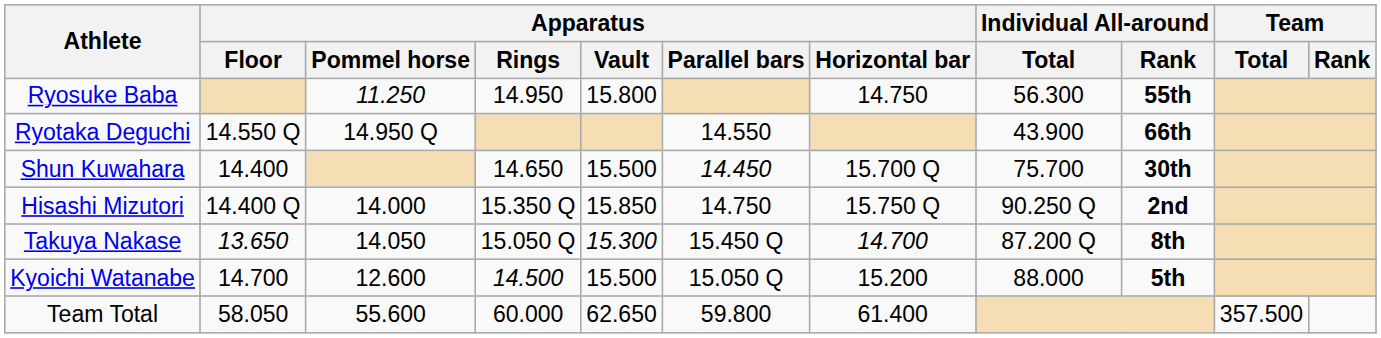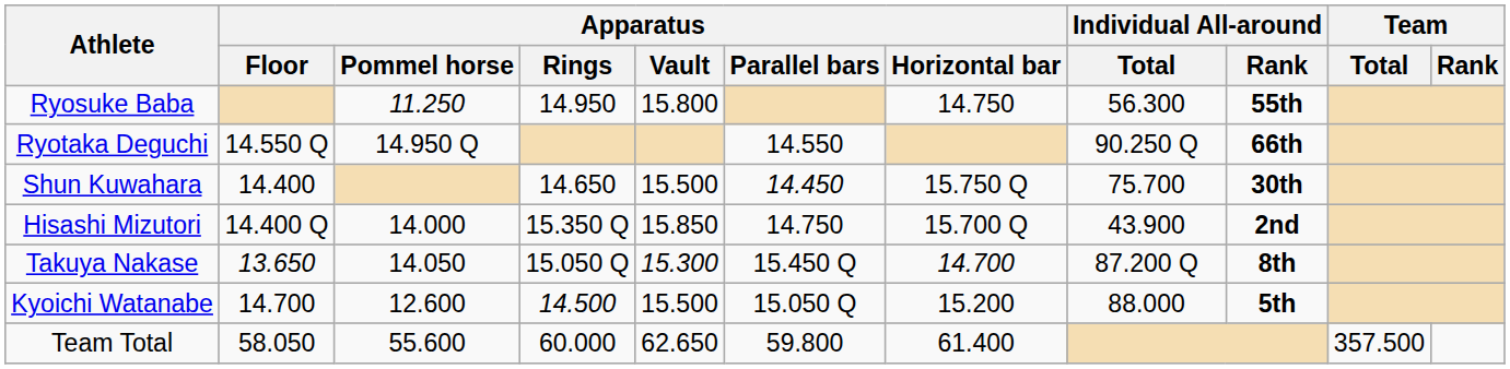 <table class=wikitable style="text-align:center; font-size:90%">
 <tr>
 <th rowspan=2>Athlete</th>
 <th colspan=6>Apparatus</th>
 <th colspan=2>Individual All-around</th>
 <th colspan=2>Team</th>
 </tr>
 <tr>
 <th>Floor</th>
 <th>Pommel horse</th>
 <th>Rings</th>
 <th>Vault</th>
 <th>Parallel bars</th>
 <th>Horizontal bar</th>
 <th>Total</th>
 <th>Rank</th>
 <th>Total</th>
 <th>Rank</th>
 </tr>
 <tr>
 <td><a href='#'>Ryosuke Baba</a></td>
 <td bgcolor=wheat></td>
 <td align="center"><em>11.250</em></td>
 <td align="center">14.950</td>
 <td align="center">15.800</td>
 <td bgcolor=wheat></td>
 <td align="center">14.750</td>
 <td align="center">56.300</td>
 <td align="center"><strong>55th</strong></td>
 <td bgcolor=wheat colspan=2></td>
 </tr>
 <tr>
 <td><a href='#'>Ryotaka Deguchi</a></td>
 <td align="center">14.550 Q</td>
 <td align="center">14.950 Q</td>
 <td bgcolor=wheat></td>
 <td bgcolor=wheat></td>
 <td align="center">14.550</td>
 <td bgcolor=wheat></td>
-<td align="center">43.900</td>
+<td align="center">90.250 Q</td>
 <td align="center"><strong>66th</strong></td>
 <td bgcolor=wheat colspan=2></td>
 </tr>
 <tr>
 <td><a href='#'>Shun Kuwahara</a></td>
 <td align="center">14.400</td>
 <td bgcolor=wheat></td>
 <td align="center">14.650</td>
 <td align="center">15.500</td>
 <td align="center"><em>14.450</em></td>
-<td align="center">15.700 Q</td>
+<td align="center">15.750 Q</td>
 <td align="center">75.700</td>
 <td align="center"><strong>30th</strong></td>
 <td bgcolor=wheat colspan=2></td>
 </tr>
 <tr>
 <td><a href='#'>Hisashi Mizutori</a></td>
 <td align="center">14.400 Q</td>
 <td align="center">14.000</td>
 <td align="center">15.350 Q</td>
 <td align="center">15.850</td>
 <td align="center">14.750</td>
-<td align="center">15.750 Q</td>
-<td align="center">90.250 Q</td>
+<td align="center">15.700 Q</td>
+<td align="center">43.900</td>
 <td align="center"><strong>2nd</strong></td>
 <td bgcolor=wheat colspan=2></td>
 </tr>
 <tr>
 <td><a href='#'>Takuya Nakase</a></td>
 <td align="center"><em>13.650</em></td>
 <td align="center">14.050</td>
 <td align="center">15.050 Q</td>
 <td align="center"><em>15.300</em></td>
 <td align="center">15.450 Q</td>
 <td align="center"><em>14.700</em></td>
 <td align="center">87.200 Q</td>
 <td align="center"><strong>8th</strong></td>
 <td bgcolor=wheat colspan=2></td>
 </tr>
 <tr>
 <td><a href='#'>Kyoichi Watanabe</a></td>
 <td align="center">14.700</td>
 <td align="center">12.600</td>
 <td align="center"><em>14.500</em></td>
 <td align="center">15.500</td>
 <td align="center">15.050 Q</td>
 <td align="center">15.200</td>
 <td align="center">88.000</td>
 <td align="center"><strong>5th</strong></td>
 <td bgcolor=wheat colspan=2></td>
 </tr>
 <tr>
 <td>Team Total</td>
 <td align="center">58.050</td>
 <td align="center">55.600</td>
 <td align="center">60.000</td>
 <td align="center">62.650</td>
 <td align="center">59.800</td>
 <td align="center">61.400</td>
 <td bgcolor=wheat colspan=2></td>
 <td align="center">357.500</td>
 <td align="center"></td>
 </tr>
 </table>
